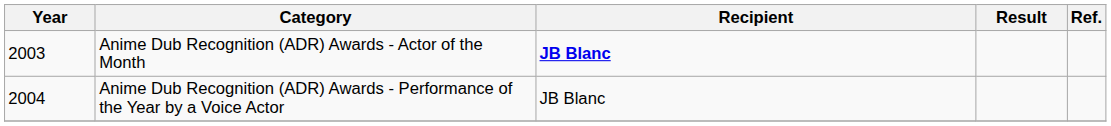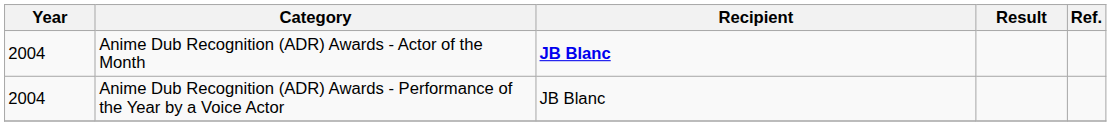 <table class=wikitable>
 <tr>
 <th scope="col" style="width:5em;">Year</th>
 <th scope="col" style="width:26em;">Category</th>
 <th scope="col" style="width:26em;">Recipient</th>
 <th scope="col" style="width:5em;">Result</th>
 <th>Ref.</th>
 </tr>
 <tr>
-<td>2003</td>
+<td>2004</td>
 <td>Anime Dub Recognition (ADR) Awards - Actor of the Month</td>
 <td><strong><a href='#'>JB Blanc</a></strong></td>
 <td></td>
 <td></td>
 </tr>
 <tr>
 <td>2004</td>
 <td>Anime Dub Recognition (ADR) Awards - Performance of the Year by a Voice Actor</td>
 <td>JB Blanc</td>
 <td></td>
 <td></td>
 </tr>
 <tr>
 </tr>
 </table>
